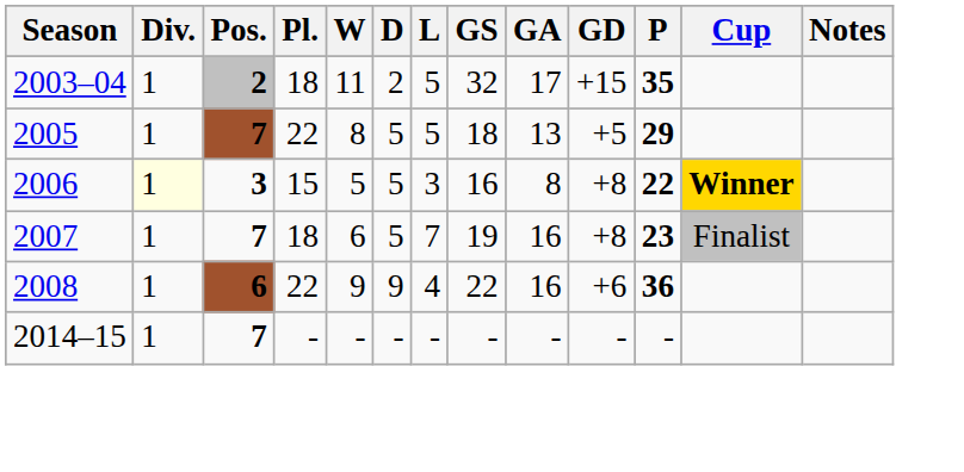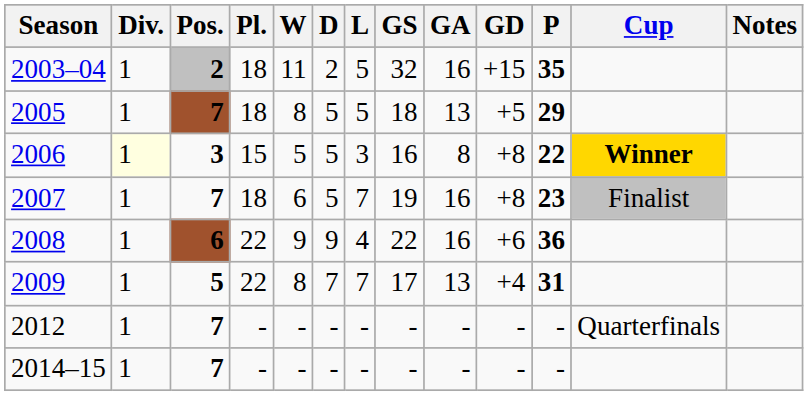 <table class="wikitable">
 <tr style="background:#efefef;">
 <th>Season</th>
 <th>Div.</th>
 <th>Pos.</th>
 <th>Pl.</th>
 <th>W</th>
 <th>D</th>
 <th>L</th>
 <th>GS</th>
 <th>GA</th>
 <th>GD</th>
 <th>P</th>
 <th><a href='#'>Cup</a></th>
 <th>Notes</th>
 </tr>
 <tr>
 <td><a href='#'>2003–04</a></td>
 <td>1</td>
 <td align=right bgcolor=silver><strong>2</strong></td>
 <td align=right>18</td>
 <td align=right>11</td>
 <td align=right>2</td>
 <td align=right>5</td>
 <td align=right>32</td>
-<td align=right>17</td>
+<td align=right>16</td>
 <td align=right>+15</td>
 <td align=right><strong>35</strong></td>
 <td></td>
 <td></td>
 </tr>
 <tr>
 <td><a href='#'>2005</a></td>
 <td>1</td>
 <td align=right bgcolor=sienna><strong>7</strong></td>
-<td align=right>22</td>
+<td align=right>18</td>
 <td align=right>8</td>
 <td align=right>5</td>
 <td align=right>5</td>
 <td align=right>18</td>
 <td align=right>13</td>
 <td align=right>+5</td>
 <td align=right><strong>29</strong></td>
 <td></td>
 <td></td>
 </tr>
 <tr>
 <td><a href='#'>2006</a></td>
 <td style="background: lightyellow;">1</td>
 <td align=right><strong>3</strong></td>
 <td align=right>15</td>
 <td align=right>5</td>
 <td align=right>5</td>
 <td align=right>3</td>
 <td align=right>16</td>
 <td align=right>8</td>
 <td align=right>+8</td>
 <td align=right><strong>22</strong></td>
 <td align=center bgcolor=gold><strong>Winner</strong></td>
 <td></td>
 </tr>
 <tr>
 <td><a href='#'>2007</a></td>
 <td>1</td>
 <td align=right><strong>7</strong></td>
 <td align=right>18</td>
 <td align=right>6</td>
 <td align=right>5</td>
 <td align=right>7</td>
 <td align=right>19</td>
 <td align=right>16</td>
 <td align=right>+8</td>
 <td align=right><strong>23</strong></td>
 <td align=center bgcolor=silver>Finalist</td>
 <td></td>
 </tr>
 <tr>
 <td><a href='#'>2008</a></td>
 <td>1</td>
 <td align=right bgcolor=sienna><strong>6</strong></td>
 <td align=right>22</td>
 <td align=right>9</td>
 <td align=right>9</td>
 <td align=right>4</td>
 <td align=right>22</td>
 <td align=right>16</td>
 <td align=right>+6</td>
 <td align=right><strong>36</strong></td>
 <td></td>
 <td></td>
 </tr>
 <tr>
+<td><a href='#'>2009</a></td>
+<td>1</td>
+<td align=right><strong>5</strong></td>
+<td align=right>22</td>
+<td align=right>8</td>
+<td align=right>7</td>
+<td align=right>7</td>
+<td align=right>17</td>
+<td align=right>13</td>
+<td align=right>+4</td>
+<td align=right><strong>31</strong></td>
+<td></td>
+<td></td>
+</tr>
+<tr>
+<td>2012</td>
+<td>1</td>
+<td align=right><strong>7</strong></td>
+<td align=right>-</td>
+<td align=right>-</td>
+<td align=right>-</td>
+<td align=right>-</td>
+<td align=right>-</td>
+<td align=right>-</td>
+<td align=right>-</td>
+<td align=right>-</td>
+<td>Quarterfinals</td>
+<td></td>
+</tr>
+<tr>
 <td>2014–15</td>
 <td>1</td>
 <td align=right><strong>7</strong></td>
 <td align=right>-</td>
 <td align=right>-</td>
 <td align=right>-</td>
 <td align=right>-</td>
 <td align=right>-</td>
 <td align=right>-</td>
 <td align=right>-</td>
 <td align=right>-</td>
 <td></td>
 <td></td>
 </tr>
 </table>
